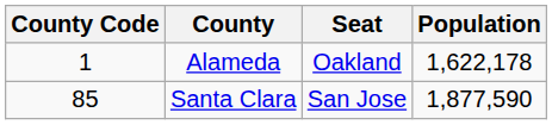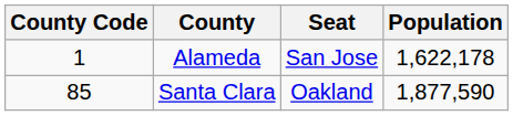 <table class="wikitable sortable" style="text-align:center;">
 <tr>
 <th> County Code</th>
 <th>County</th>
 <th>Seat</th>
 <th>Population</th>
 </tr>
 <tr>
 <td>1</td>
 <td><a href='#'>Alameda</a></td>
-<td><a href='#'>Oakland</a></td>
+<td><a href='#'>San Jose</a></td>
 <td>1,622,178</td>
 </tr>
 <tr>
 <td>85</td>
 <td><a href='#'>Santa Clara</a></td>
-<td><a href='#'>San Jose</a></td>
+<td><a href='#'>Oakland</a></td>
 <td>1,877,590</td>
 </tr>
 </table>
